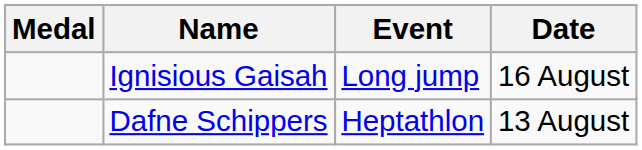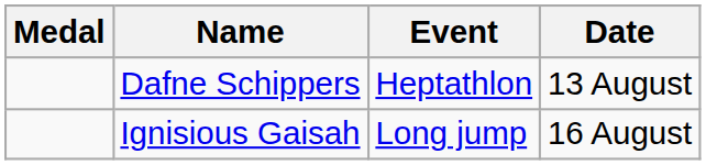 <table class="wikitable" style="font-size:90%">
 <tr>
 <th>Medal</th>
 <th>Name</th>
 <th>Event</th>
 <th>Date</th>
 </tr>
 <tr>
 <td></td>
+<td><a href='#'>Dafne Schippers</a></td>
+<td><a href='#'>Heptathlon</a></td>
+<td>13 August</td>
+</tr>
+<tr>
+<td></td>
 <td><a href='#'>Ignisious Gaisah</a></td>
 <td><a href='#'>Long jump</a></td>
 <td>16 August</td>
 </tr>
-<tr>
-<td></td>
-<td><a href='#'>Dafne Schippers</a></td>
-<td><a href='#'>Heptathlon</a></td>
-<td>13 August</td>
-</tr>
 </table>
